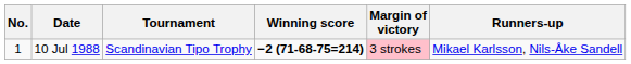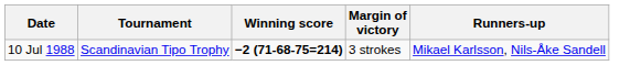 <table class="wikitable" style="font-size:95%;">
 <tr>
-<th>No.</th>
 <th>Date</th>
 <th>Tournament</th>
 <th>Winning score</th>
 <th>Margin of<br>victory</th>
 <th>Runners-up</th>
 </tr>
 <tr>
-<td align=center>1</td>
 <td align=right>10 Jul <a href='#'>1988</a></td>
 <td><a href='#'>Scandinavian Tipo Trophy</a></td>
 <td><strong>−2 (71-68-75=214)</strong></td>
-<td style="background: pink;">3 strokes</td>
+<td>3 strokes</td>
 <td> <a href='#'>Mikael Karlsson</a>,  <a href='#'>Nils-Åke Sandell</a></td>
 </tr>
 </table>
